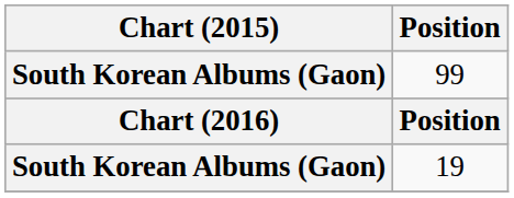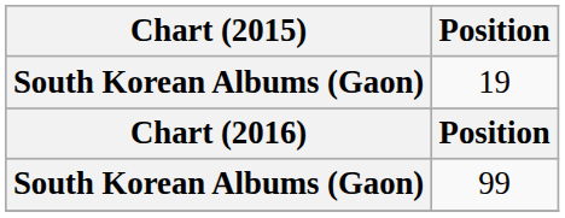 <table class="wikitable plainrowheaders" style="text-align:center;">
 <tr>
 <th>Chart (2015)</th>
 <th>Position</th>
 </tr>
 <tr>
 <th scope="row">South Korean Albums (Gaon)</th>
-<td>99</td>
+<td>19</td>
 </tr>
 <tr>
 <th>Chart (2016)</th>
 <th>Position</th>
 </tr>
 <tr>
 <th scope="row">South Korean Albums (Gaon)</th>
-<td>19</td>
+<td>99</td>
 </tr>
 <tr>
 </tr>
 </table>
